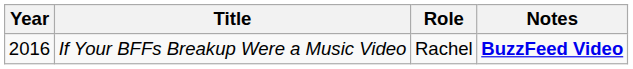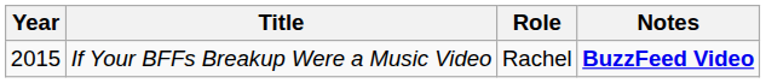 <table class="wikitable sortable">
 <tr>
 <th>Year</th>
 <th>Title</th>
 <th>Role</th>
 <th class="unsortable">Notes</th>
 </tr>
 <tr>
-<td>2016</td>
+<td>2015</td>
 <td><em>If Your BFFs Breakup Were a Music Video</em></td>
 <td>Rachel</td>
 <td><strong><a href='#'>BuzzFeed Video</a></strong></td>
 </tr>
 </table>
